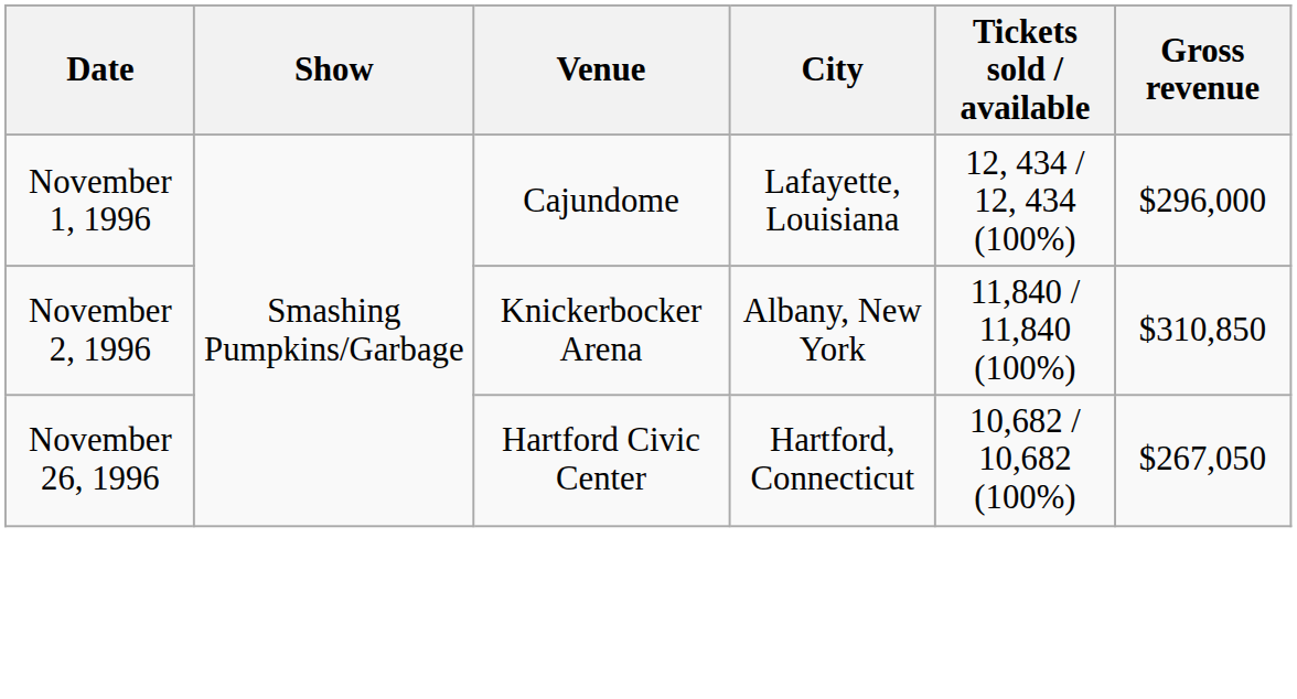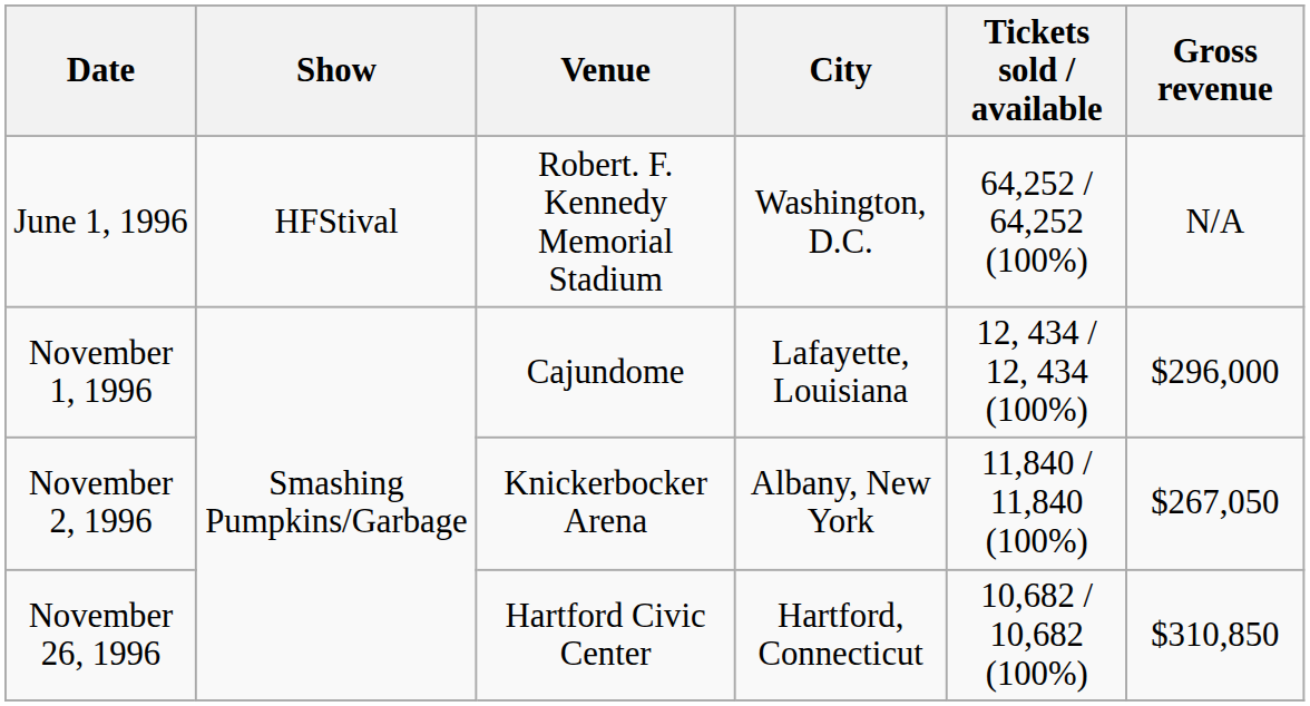 <table class="wikitable" style="text-align:center">
 <tr>
 <th width="150">Date</th>
 <th width="130">Show</th>
 <th width="200">Venue</th>
 <th width="150">City</th>
 <th width="150">Tickets sold / available</th>
 <th width="150">Gross revenue</th>
+</tr>
+<tr>
+<td>June 1, 1996</td>
+<td>HFStival</td>
+<td>Robert. F. Kennedy Memorial Stadium</td>
+<td>Washington, D.C.</td>
+<td>64,252 / 64,252 (100%)</td>
+<td>N/A</td>
 </tr>
 <tr>
 <td>November 1, 1996</td>
 <td rowspan="3">Smashing Pumpkins/Garbage</td>
 <td>Cajundome</td>
 <td>Lafayette, Louisiana</td>
 <td>12, 434 / 12, 434 (100%)</td>
 <td>$296,000</td>
 </tr>
 <tr>
 <td>November 2, 1996</td>
 <td>Knickerbocker Arena</td>
 <td>Albany, New York</td>
 <td>11,840 / 11,840 (100%)</td>
-<td>$310,850</td>
+<td>$267,050</td>
 </tr>
 <tr>
 <td>November 26, 1996</td>
 <td>Hartford Civic Center</td>
 <td>Hartford, Connecticut</td>
 <td>10,682 / 10,682 (100%)</td>
-<td>$267,050</td>
+<td>$310,850</td>
 </tr>
 </table>
